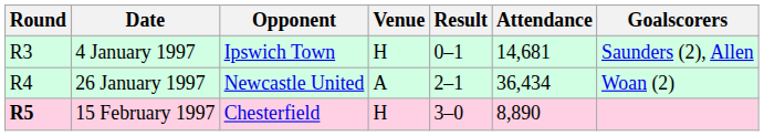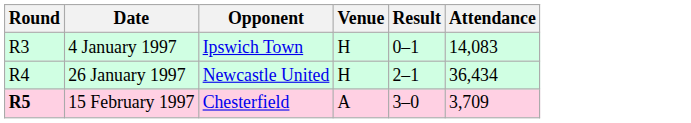 <table class="wikitable">
 <tr>
 <th>Round</th>
 <th>Date</th>
 <th>Opponent</th>
 <th>Venue</th>
 <th>Result</th>
 <th>Attendance</th>
-<th>Goalscorers</th>
 </tr>
 <tr style="background:#d0ffe3;">
 <td>R3</td>
 <td>4 January 1997</td>
 <td><a href='#'>Ipswich Town</a></td>
 <td>H</td>
 <td>0–1</td>
-<td>14,681</td>
-<td><a href='#'>Saunders</a> (2), <a href='#'>Allen</a></td>
+<td>14,083</td>
 </tr>
 <tr style="background:#d0ffe3;">
 <td>R4</td>
 <td>26 January 1997</td>
 <td><a href='#'>Newcastle United</a></td>
-<td>A</td>
+<td>H</td>
 <td>2–1</td>
 <td>36,434</td>
-<td><a href='#'>Woan</a> (2)</td>
 </tr>
 <tr style="background:#ffd0e3;">
 <td><strong>R5</strong></td>
 <td>15 February 1997</td>
 <td><a href='#'>Chesterfield</a></td>
-<td>H</td>
+<td>A</td>
 <td>3–0</td>
-<td>8,890</td>
-<td></td>
+<td>3,709</td>
 </tr>
 </table>
